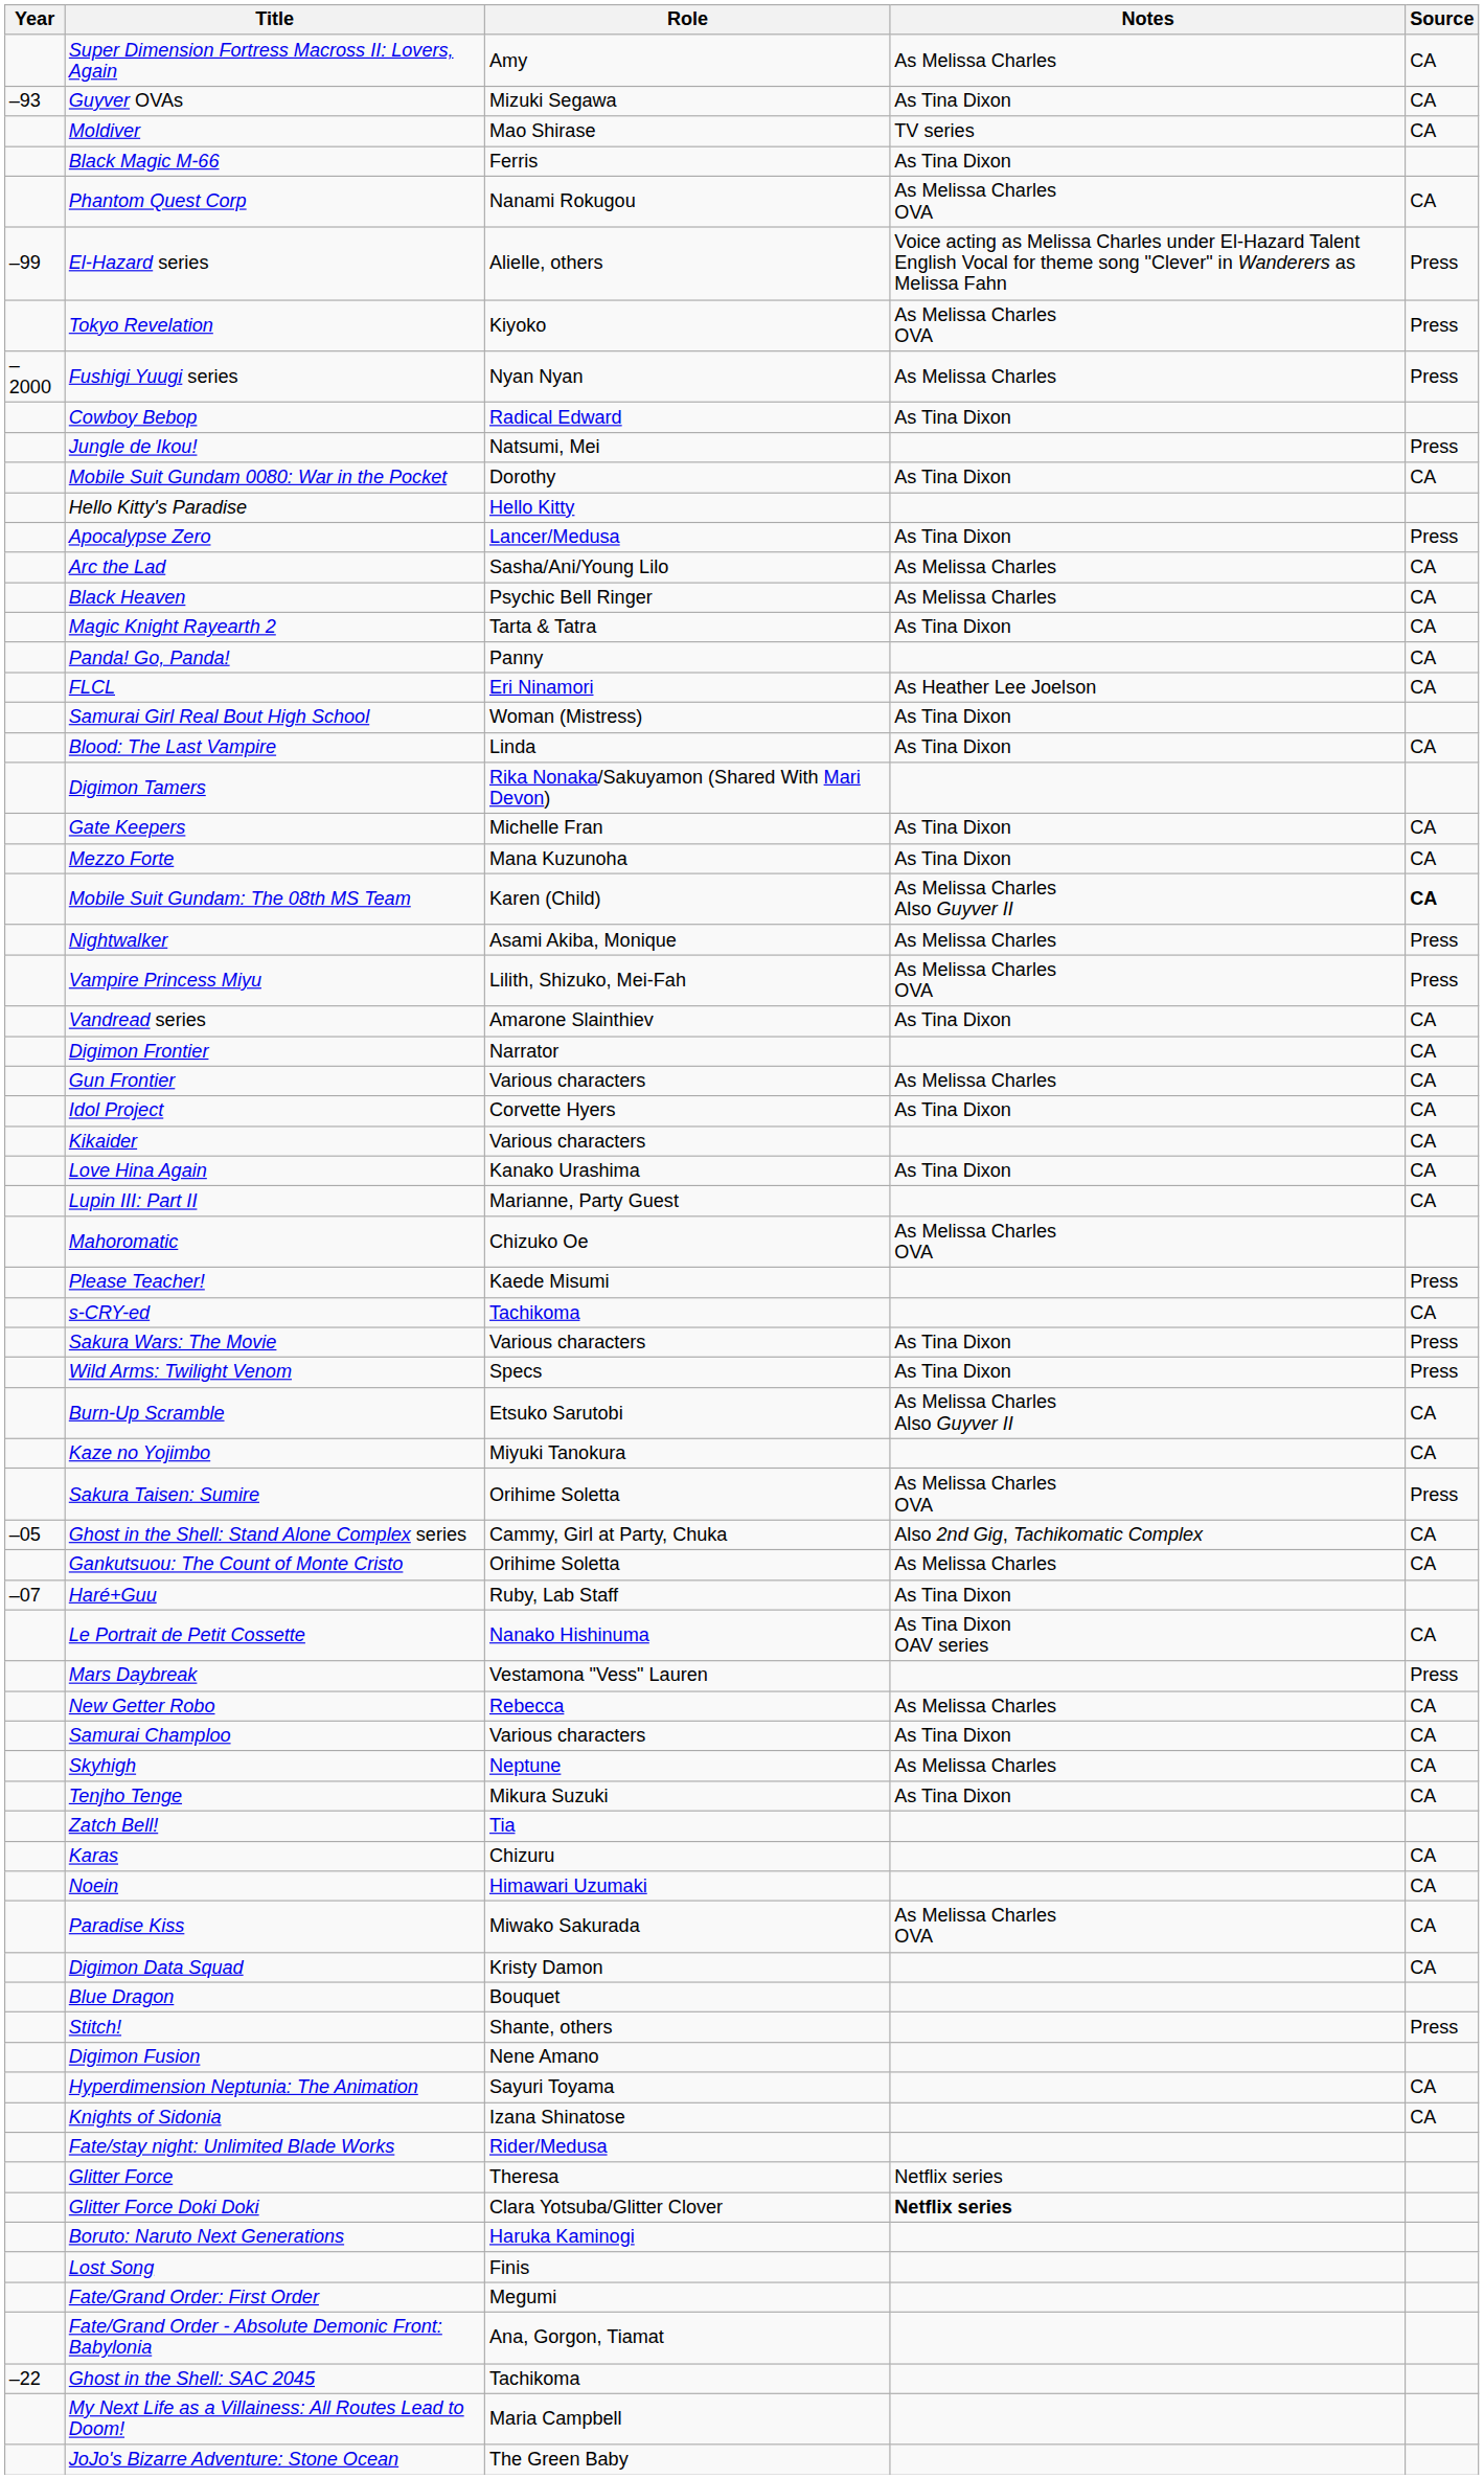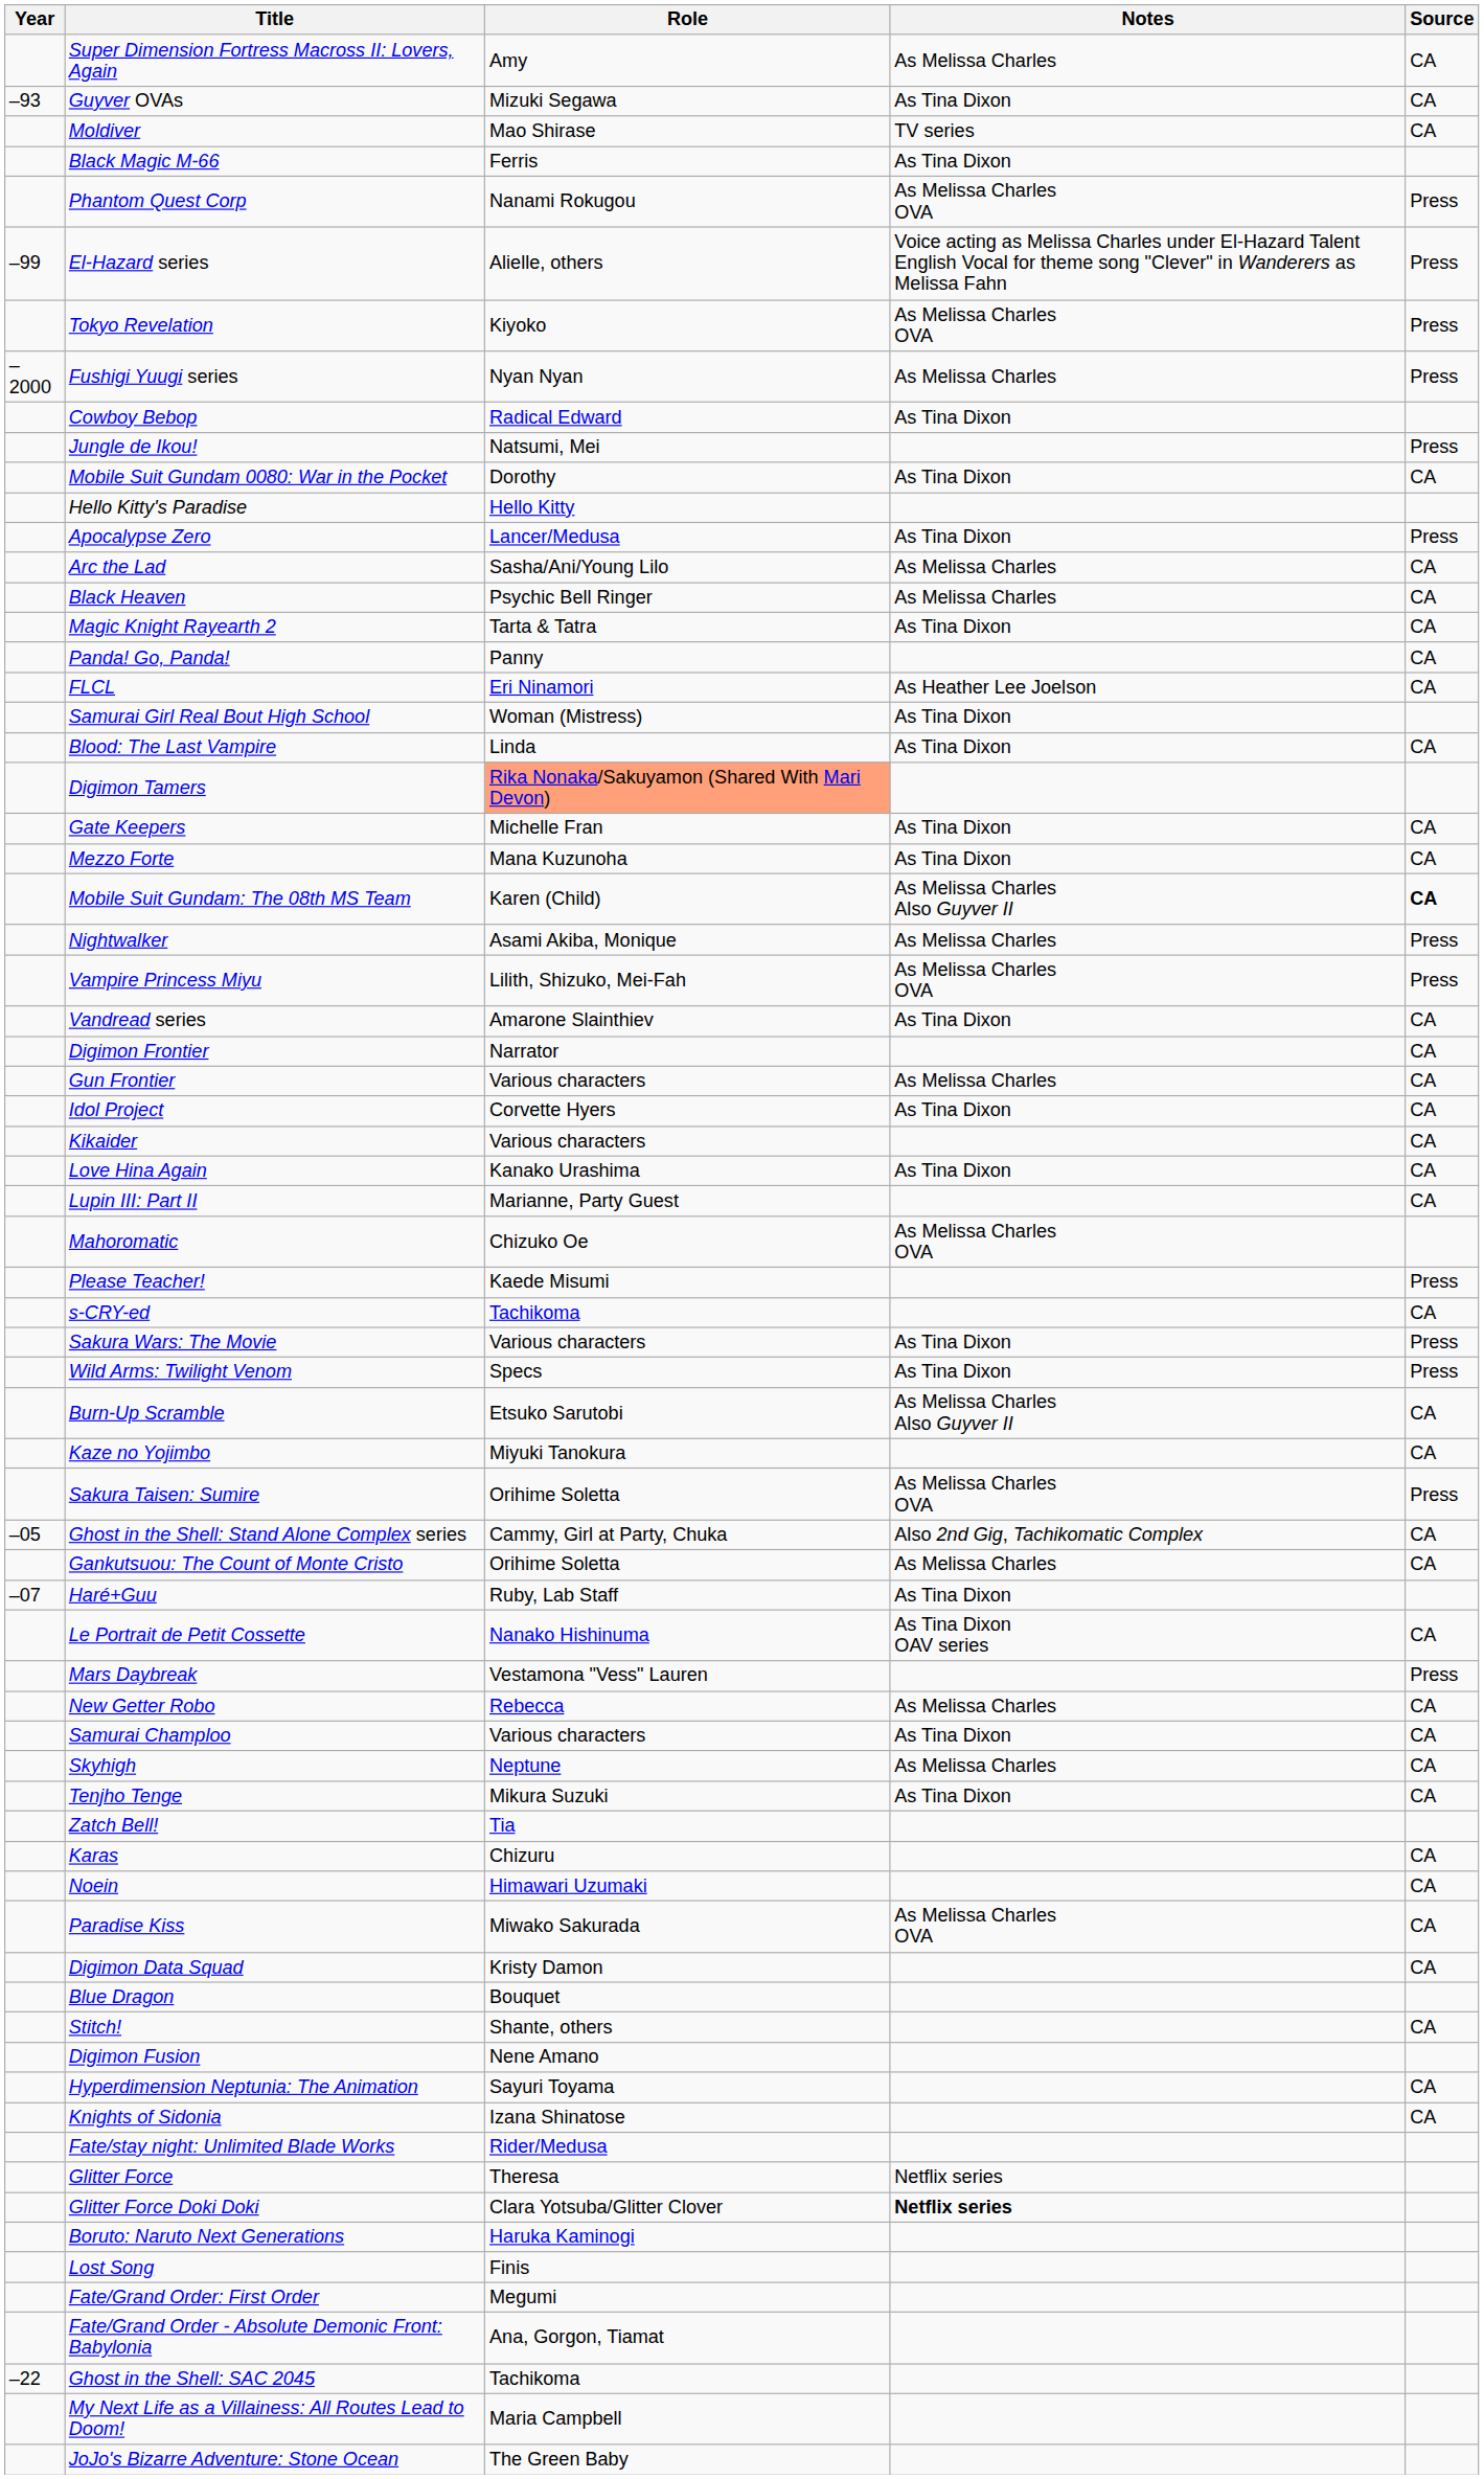 <table class="wikitable sortable plainrowheaders">
 <tr>
 <th>Year</th>
 <th>Title</th>
 <th>Role</th>
 <th class="unsortable">Notes</th>
 <th class="unsortable">Source</th>
 </tr>
 <tr>
 <td></td>
 <td><em><a href='#'>Super Dimension Fortress Macross II: Lovers, Again</a></em></td>
 <td>Amy</td>
 <td>As Melissa Charles</td>
 <td>CA</td>
 </tr>
 <tr>
 <td>–93</td>
 <td><em><a href='#'>Guyver</a></em> OVAs</td>
 <td>Mizuki Segawa</td>
 <td>As Tina Dixon</td>
 <td>CA</td>
 </tr>
 <tr>
 <td></td>
 <td><em><a href='#'>Moldiver</a></em></td>
 <td>Mao Shirase</td>
 <td>TV series</td>
 <td>CA</td>
 </tr>
 <tr>
 <td></td>
 <td><em><a href='#'>Black Magic M-66</a></em></td>
 <td>Ferris</td>
 <td>As Tina Dixon</td>
 <td></td>
 </tr>
 <tr>
 <td></td>
 <td><em><a href='#'>Phantom Quest Corp</a></em></td>
 <td>Nanami Rokugou</td>
 <td>As Melissa Charles<br>OVA</td>
-<td>CA</td>
+<td>Press</td>
 </tr>
 <tr>
 <td>–99</td>
 <td><em><a href='#'>El-Hazard</a></em> series</td>
 <td>Alielle, others</td>
 <td>Voice acting as Melissa Charles under El-Hazard Talent<br>English Vocal for theme song  "Clever" in <em>Wanderers</em> as Melissa Fahn</td>
 <td>Press</td>
 </tr>
 <tr>
 <td></td>
 <td><em><a href='#'>Tokyo Revelation</a></em></td>
 <td>Kiyoko</td>
 <td>As Melissa Charles<br>OVA</td>
 <td>Press</td>
 </tr>
 <tr>
 <td>–2000</td>
 <td><em><a href='#'>Fushigi Yuugi</a></em> series</td>
 <td>Nyan Nyan</td>
 <td>As Melissa Charles</td>
 <td>Press</td>
 </tr>
 <tr>
 <td></td>
 <td><em><a href='#'>Cowboy Bebop</a></em></td>
 <td><a href='#'>Radical Edward</a></td>
 <td>As Tina Dixon</td>
 <td></td>
 </tr>
 <tr>
 <td></td>
 <td><em><a href='#'>Jungle de Ikou!</a></em></td>
 <td>Natsumi, Mei</td>
 <td></td>
 <td>Press</td>
 </tr>
 <tr>
 <td></td>
 <td><em><a href='#'>Mobile Suit Gundam 0080: War in the Pocket</a></em></td>
 <td>Dorothy</td>
 <td>As Tina Dixon</td>
 <td>CA</td>
 </tr>
 <tr>
 <td></td>
 <td><em>Hello Kitty's Paradise</em></td>
 <td><a href='#'>Hello Kitty</a></td>
 <td></td>
 <td></td>
 </tr>
 <tr>
 <td></td>
 <td><em><a href='#'>Apocalypse Zero</a></em></td>
 <td><a href='#'>Lancer/Medusa</a></td>
 <td>As Tina Dixon</td>
 <td>Press</td>
 </tr>
 <tr>
 <td></td>
 <td><em><a href='#'>Arc the Lad</a></em></td>
 <td>Sasha/Ani/Young Lilo</td>
 <td>As Melissa Charles</td>
 <td>CA</td>
 </tr>
 <tr>
 <td></td>
 <td><em><a href='#'>Black Heaven</a></em></td>
 <td>Psychic Bell Ringer</td>
 <td>As Melissa Charles</td>
 <td>CA</td>
 </tr>
 <tr>
 <td></td>
 <td><em><a href='#'>Magic Knight Rayearth 2</a></em></td>
 <td>Tarta & Tatra</td>
 <td>As Tina Dixon</td>
 <td>CA</td>
 </tr>
 <tr>
 <td></td>
 <td><em><a href='#'>Panda! Go, Panda!</a></em></td>
 <td>Panny</td>
 <td></td>
 <td>CA</td>
 </tr>
 <tr>
 <td></td>
 <td><em><a href='#'>FLCL</a></em></td>
 <td><a href='#'>Eri Ninamori</a></td>
 <td>As Heather Lee Joelson</td>
 <td>CA</td>
 </tr>
 <tr>
 <td></td>
 <td><em><a href='#'>Samurai Girl Real Bout High School</a></em></td>
 <td>Woman (Mistress)</td>
 <td>As Tina Dixon</td>
 <td></td>
 </tr>
 <tr>
 <td></td>
 <td><em><a href='#'>Blood: The Last Vampire</a></em></td>
 <td>Linda</td>
 <td>As Tina Dixon</td>
 <td>CA</td>
 </tr>
 <tr>
 <td></td>
 <td><em><a href='#'>Digimon Tamers</a></em></td>
-<td><a href='#'>Rika Nonaka</a>/Sakuyamon (Shared With <a href='#'>Mari Devon</a>)</td>
+<td style="background: lightsalmon;"><a href='#'>Rika Nonaka</a>/Sakuyamon (Shared With <a href='#'>Mari Devon</a>)</td>
 <td></td>
 <td></td>
 </tr>
 <tr>
 <td></td>
 <td><em><a href='#'>Gate Keepers</a></em></td>
 <td>Michelle Fran</td>
 <td>As Tina Dixon</td>
 <td>CA</td>
 </tr>
 <tr>
 <td></td>
 <td><em><a href='#'>Mezzo Forte</a></em></td>
 <td>Mana Kuzunoha</td>
 <td>As Tina Dixon</td>
 <td>CA</td>
 </tr>
 <tr>
 <td></td>
 <td><em><a href='#'>Mobile Suit Gundam: The 08th MS Team</a></em></td>
 <td>Karen (Child)</td>
 <td>As Melissa Charles<br>Also <em>Guyver II</em></td>
 <td><strong>CA</strong></td>
 </tr>
 <tr>
 <td></td>
 <td><em><a href='#'>Nightwalker</a></em></td>
 <td>Asami Akiba, Monique</td>
 <td>As Melissa Charles</td>
 <td>Press</td>
 </tr>
 <tr>
 <td></td>
 <td><em><a href='#'>Vampire Princess Miyu</a></em></td>
 <td>Lilith, Shizuko, Mei-Fah</td>
 <td>As Melissa Charles<br>OVA</td>
 <td>Press</td>
 </tr>
 <tr>
 <td></td>
 <td><em><a href='#'>Vandread</a></em> series</td>
 <td>Amarone Slainthiev</td>
 <td>As Tina Dixon</td>
 <td>CA</td>
 </tr>
 <tr>
 <td></td>
 <td><em><a href='#'>Digimon Frontier</a></em></td>
 <td>Narrator</td>
 <td></td>
 <td>CA</td>
 </tr>
 <tr>
 <td></td>
 <td><em><a href='#'>Gun Frontier</a></em></td>
 <td>Various characters</td>
 <td>As Melissa Charles</td>
 <td>CA</td>
 </tr>
 <tr>
 <td></td>
 <td><em><a href='#'>Idol Project</a></em></td>
 <td>Corvette Hyers</td>
 <td>As Tina Dixon</td>
 <td>CA</td>
 </tr>
 <tr>
 <td></td>
 <td><em><a href='#'>Kikaider</a></em></td>
 <td>Various characters</td>
 <td></td>
 <td>CA</td>
 </tr>
 <tr>
 <td></td>
 <td><em><a href='#'>Love Hina Again</a></em></td>
 <td>Kanako Urashima</td>
 <td>As Tina Dixon</td>
 <td>CA</td>
 </tr>
 <tr>
 <td></td>
 <td><em><a href='#'>Lupin III: Part II</a></em></td>
 <td>Marianne, Party Guest</td>
 <td></td>
 <td>CA</td>
 </tr>
 <tr>
 <td></td>
 <td><em><a href='#'>Mahoromatic</a></em></td>
 <td>Chizuko Oe</td>
 <td>As Melissa Charles<br>OVA</td>
 <td></td>
 </tr>
 <tr>
 <td></td>
 <td><em><a href='#'>Please Teacher!</a></em></td>
 <td>Kaede Misumi</td>
 <td></td>
 <td>Press</td>
 </tr>
 <tr>
 <td></td>
 <td><em><a href='#'>s-CRY-ed</a></em></td>
 <td><a href='#'>Tachikoma</a></td>
 <td></td>
 <td>CA</td>
 </tr>
 <tr>
 <td></td>
 <td><em><a href='#'>Sakura Wars: The Movie</a></em></td>
 <td>Various characters</td>
 <td>As Tina Dixon</td>
 <td>Press</td>
 </tr>
 <tr>
 <td></td>
 <td><em><a href='#'>Wild Arms: Twilight Venom</a></em></td>
 <td>Specs</td>
 <td>As Tina Dixon</td>
 <td>Press</td>
 </tr>
 <tr>
 <td></td>
 <td><em><a href='#'>Burn-Up Scramble</a></em></td>
 <td>Etsuko Sarutobi</td>
 <td>As Melissa Charles<br>Also <em>Guyver II</em></td>
 <td>CA</td>
 </tr>
 <tr>
 <td></td>
 <td><em><a href='#'>Kaze no Yojimbo</a></em></td>
 <td>Miyuki Tanokura</td>
 <td></td>
 <td>CA</td>
 </tr>
 <tr>
 <td></td>
 <td><em><a href='#'>Sakura Taisen: Sumire</a></em></td>
 <td>Orihime Soletta</td>
 <td>As Melissa Charles<br>OVA</td>
 <td>Press</td>
 </tr>
 <tr>
 <td>–05</td>
 <td><em><a href='#'>Ghost in the Shell: Stand Alone Complex</a></em> series</td>
 <td>Cammy, Girl at Party, Chuka</td>
 <td>Also <em>2nd Gig</em>, <em>Tachikomatic Complex</em></td>
 <td>CA</td>
 </tr>
 <tr>
 <td></td>
 <td><em><a href='#'>Gankutsuou: The Count of Monte Cristo</a></em></td>
 <td>Orihime Soletta</td>
 <td>As Melissa Charles</td>
 <td>CA</td>
 </tr>
 <tr>
 <td>–07</td>
 <td><em><a href='#'>Haré+Guu</a></em></td>
 <td>Ruby, Lab Staff</td>
 <td>As Tina Dixon</td>
 <td></td>
 </tr>
 <tr>
 <td></td>
 <td><em><a href='#'>Le Portrait de Petit Cossette</a></em></td>
 <td><a href='#'>Nanako Hishinuma</a></td>
 <td>As Tina Dixon<br>OAV series</td>
 <td>CA</td>
 </tr>
 <tr>
 <td></td>
 <td><em><a href='#'>Mars Daybreak</a></em></td>
 <td>Vestamona "Vess" Lauren</td>
 <td></td>
 <td>Press</td>
 </tr>
 <tr>
 <td></td>
 <td><em><a href='#'>New Getter Robo</a></em></td>
 <td><a href='#'>Rebecca</a></td>
 <td>As Melissa Charles</td>
 <td>CA</td>
 </tr>
 <tr>
 <td></td>
 <td><em><a href='#'>Samurai Champloo</a></em></td>
 <td>Various characters</td>
 <td>As Tina Dixon</td>
 <td>CA</td>
 </tr>
 <tr>
 <td></td>
 <td><em><a href='#'>Skyhigh</a></em></td>
 <td><a href='#'>Neptune</a></td>
 <td>As Melissa Charles</td>
 <td>CA</td>
 </tr>
 <tr>
 <td></td>
 <td><em><a href='#'>Tenjho Tenge</a></em></td>
 <td>Mikura Suzuki</td>
 <td>As Tina Dixon</td>
 <td>CA</td>
 </tr>
 <tr>
 <td></td>
 <td><em><a href='#'>Zatch Bell!</a></em></td>
 <td><a href='#'>Tia</a></td>
 <td></td>
 <td></td>
 </tr>
 <tr>
 <td></td>
 <td><em><a href='#'>Karas</a></em></td>
 <td>Chizuru</td>
 <td></td>
 <td>CA</td>
 </tr>
 <tr>
 <td></td>
 <td><em><a href='#'>Noein</a></em></td>
 <td><a href='#'>Himawari Uzumaki</a></td>
 <td></td>
 <td>CA</td>
 </tr>
 <tr>
 <td></td>
 <td><em><a href='#'>Paradise Kiss</a></em></td>
 <td>Miwako Sakurada</td>
 <td>As Melissa Charles<br>OVA</td>
 <td>CA</td>
 </tr>
 <tr>
 <td></td>
 <td><em><a href='#'>Digimon Data Squad</a></em></td>
 <td>Kristy Damon</td>
 <td></td>
 <td>CA</td>
 </tr>
 <tr>
 <td></td>
 <td><em><a href='#'>Blue Dragon</a></em></td>
 <td>Bouquet</td>
 <td></td>
 <td></td>
 </tr>
 <tr>
 <td></td>
 <td><em><a href='#'>Stitch!</a></em></td>
 <td>Shante, others</td>
 <td></td>
-<td>Press</td>
+<td>CA</td>
 </tr>
 <tr>
 <td></td>
 <td><em><a href='#'>Digimon Fusion</a></em></td>
 <td>Nene Amano</td>
 <td></td>
 <td></td>
 </tr>
 <tr>
 <td></td>
 <td><em><a href='#'>Hyperdimension Neptunia: The Animation</a></em></td>
 <td>Sayuri Toyama</td>
 <td></td>
 <td>CA</td>
 </tr>
 <tr>
 <td></td>
 <td><em><a href='#'>Knights of Sidonia</a></em></td>
 <td>Izana Shinatose</td>
 <td></td>
 <td>CA</td>
 </tr>
 <tr>
 <td></td>
 <td><em><a href='#'>Fate/stay night: Unlimited Blade Works</a></em></td>
 <td><a href='#'>Rider/Medusa</a></td>
 <td></td>
 <td></td>
 </tr>
 <tr>
 <td></td>
 <td><em><a href='#'>Glitter Force</a></em></td>
 <td>Theresa</td>
 <td>Netflix series</td>
 <td></td>
 </tr>
 <tr>
 <td></td>
 <td><em><a href='#'>Glitter Force Doki Doki</a></em></td>
 <td>Clara Yotsuba/Glitter Clover</td>
 <td><strong>Netflix series</strong></td>
 <td></td>
 </tr>
 <tr>
 <td></td>
 <td><em><a href='#'>Boruto: Naruto Next Generations</a></em></td>
 <td><a href='#'>Haruka Kaminogi</a></td>
 <td></td>
 <td></td>
 </tr>
 <tr>
 <td></td>
 <td><em><a href='#'>Lost Song</a></em></td>
 <td>Finis</td>
 <td></td>
 <td></td>
 </tr>
 <tr>
 <td></td>
 <td><em><a href='#'>Fate/Grand Order: First Order</a></em></td>
 <td>Megumi</td>
 <td></td>
 <td></td>
 </tr>
 <tr>
 <td></td>
 <td><em><a href='#'>Fate/Grand Order - Absolute Demonic Front: Babylonia</a></em></td>
 <td>Ana, Gorgon, Tiamat</td>
 <td></td>
 <td></td>
 </tr>
 <tr>
 <td>–22</td>
 <td><em><a href='#'>Ghost in the Shell: SAC 2045</a></em></td>
 <td>Tachikoma</td>
 <td></td>
 <td></td>
 </tr>
 <tr>
 <td></td>
 <td><em><a href='#'>My Next Life as a Villainess: All Routes Lead to Doom!</a></em></td>
 <td>Maria Campbell</td>
 <td></td>
 <td></td>
 </tr>
 <tr>
 <td></td>
 <td><em><a href='#'>JoJo's Bizarre Adventure: Stone Ocean</a></em></td>
 <td>The Green Baby</td>
 <td></td>
 <td></td>
 </tr>
 </table>
